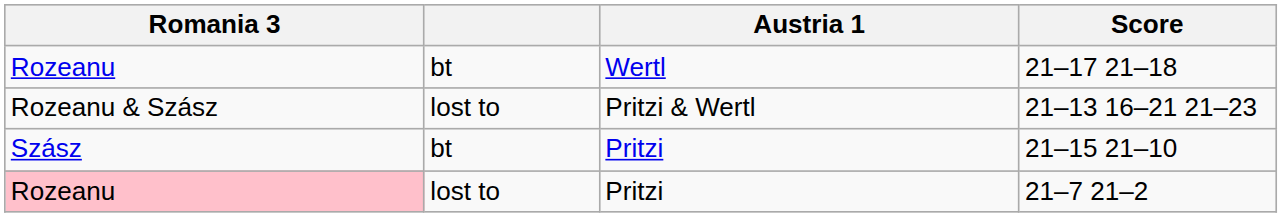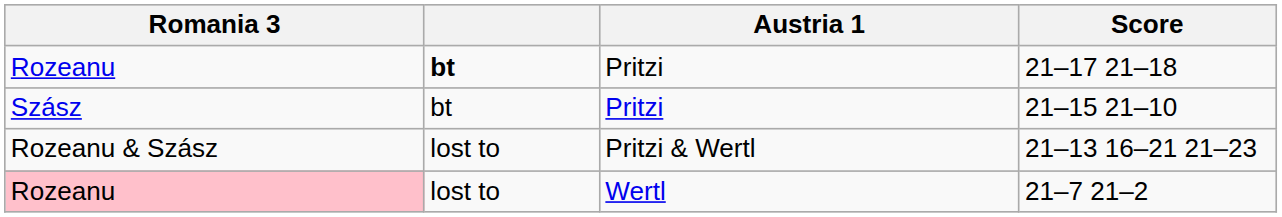 <table class="wikitable">
 <tr>
 <th width=250> Romania 3</th>
 <th width=100></th>
 <th width=250> Austria 1</th>
 <th width=150>Score</th>
 </tr>
 <tr>
 <td><a href='#'>Rozeanu</a></td>
+<td><strong>bt</strong></td>
+<td>Pritzi</td>
+<td>21–17 21–18</td>
+</tr>
+<tr>
+<td><a href='#'>Szász</a></td>
 <td>bt</td>
-<td><a href='#'>Wertl</a></td>
-<td>21–17 21–18</td>
+<td><a href='#'>Pritzi</a></td>
+<td>21–15 21–10</td>
 </tr>
 <tr>
 <td>Rozeanu & Szász</td>
 <td>lost to</td>
 <td>Pritzi & Wertl</td>
 <td>21–13 16–21 21–23</td>
 </tr>
 <tr>
-<td><a href='#'>Szász</a></td>
-<td>bt</td>
-<td><a href='#'>Pritzi</a></td>
-<td>21–15 21–10</td>
-</tr>
-<tr>
 <td style="background: pink;">Rozeanu</td>
 <td>lost to</td>
-<td>Pritzi</td>
+<td><a href='#'>Wertl</a></td>
 <td>21–7 21–2</td>
 </tr>
 </table>
